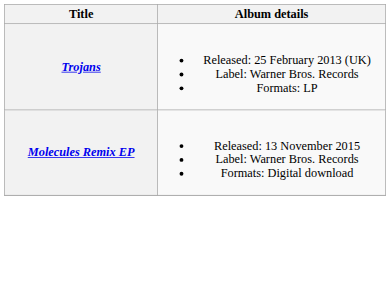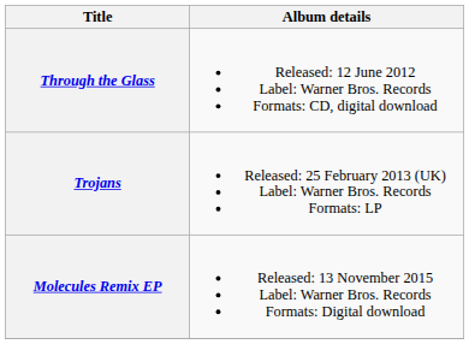 <table class="wikitable plainrowheaders" style="text-align:center;">
 <tr>
 <th scope="col" style="width:12em;">Title</th>
 <th scope="col" style="width:18em;">Album details</th>
+</tr>
+<tr>
+<th scope="row"><em><a href='#'>Through the Glass</a></em></th>
+<td><br><ul><li>Released: 12 June 2012</li><li>Label: Warner Bros. Records</li><li>Formats: CD, digital download</li></ul></td>
 </tr>
 <tr>
 <th scope="row"><em><a href='#'>Trojans</a></em></th>
 <td><br><ul><li>Released: 25 February 2013 <span>(UK)</span></li><li>Label: Warner Bros. Records</li><li>Formats: LP</li></ul></td>
 </tr>
 <tr>
 <th scope="row"><em><a href='#'>Molecules Remix EP</a></em></th>
 <td><br><ul><li>Released: 13 November 2015</li><li>Label: Warner Bros. Records</li><li>Formats: Digital download</li></ul></td>
 </tr>
 <tr>
 </tr>
 </table>
